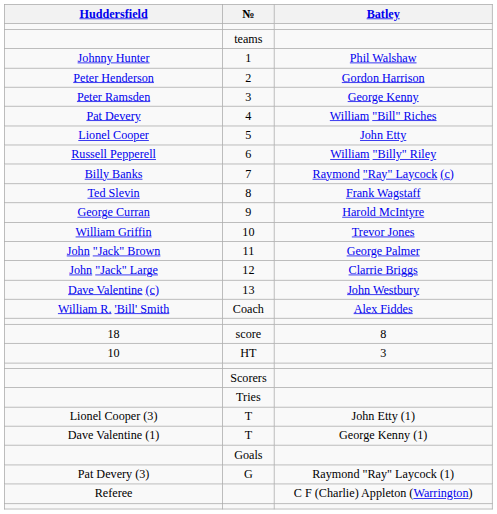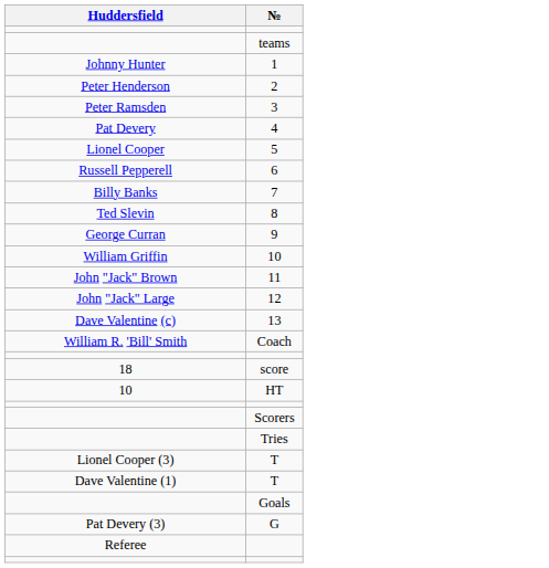 <table class="wikitable" style="text-align:center;">
 <tr>
 <th width=280 abbr=winner><a href='#'>Huddersfield</a></th>
 <th width=60 abbr="Number">№</th>
-<th width=280 abbr=runner-up><a href='#'>Batley</a></th>
 </tr>
 <tr>
-<td></td>
 <td></td>
 <td></td>
 </tr>
 <tr>
 <td></td>
 <td>teams</td>
-<td></td>
 </tr>
 <tr>
 <td><a href='#'>Johnny Hunter</a></td>
 <td>1</td>
-<td><a href='#'>Phil Walshaw</a></td>
 </tr>
 <tr>
 <td><a href='#'>Peter Henderson</a></td>
 <td>2</td>
-<td><a href='#'>Gordon Harrison</a></td>
 </tr>
 <tr>
 <td><a href='#'>Peter Ramsden</a></td>
 <td>3</td>
-<td><a href='#'>George Kenny</a></td>
 </tr>
 <tr>
 <td><a href='#'>Pat Devery</a></td>
 <td>4</td>
-<td><a href='#'>William</a> <a href='#'>"Bill" Riches</a></td>
 </tr>
 <tr>
 <td><a href='#'>Lionel Cooper</a></td>
 <td>5</td>
-<td><a href='#'>John Etty</a></td>
 </tr>
 <tr>
 <td><a href='#'>Russell Pepperell</a></td>
 <td>6</td>
-<td><a href='#'>William</a> <a href='#'>"Billy" Riley</a></td>
 </tr>
 <tr>
 <td><a href='#'>Billy Banks</a></td>
 <td>7</td>
-<td><a href='#'>Raymond</a> <a href='#'>"Ray" Laycock</a> <a href='#'>(c)</a></td>
 </tr>
 <tr>
 <td><a href='#'>Ted Slevin</a></td>
 <td>8</td>
-<td><a href='#'>Frank Wagstaff</a></td>
 </tr>
 <tr>
 <td><a href='#'>George Curran</a></td>
 <td>9</td>
-<td><a href='#'>Harold McIntyre</a></td>
 </tr>
 <tr>
 <td><a href='#'>William Griffin</a></td>
 <td>10</td>
-<td><a href='#'>Trevor Jones</a></td>
 </tr>
 <tr>
 <td><a href='#'>John</a> <a href='#'>"Jack" Brown</a></td>
 <td>11</td>
-<td><a href='#'>George Palmer</a></td>
 </tr>
 <tr>
 <td><a href='#'>John</a> <a href='#'>"Jack" Large</a></td>
 <td>12</td>
-<td><a href='#'>Clarrie Briggs</a></td>
 </tr>
 <tr>
 <td><a href='#'>Dave Valentine</a> <a href='#'>(c)</a></td>
 <td>13</td>
-<td><a href='#'>John Westbury</a></td>
 </tr>
 <tr>
 <td><a href='#'>William R.</a> <a href='#'>'Bill' Smith</a></td>
 <td>Coach</td>
-<td><a href='#'>Alex Fiddes</a></td>
 </tr>
 <tr>
-<td></td>
 <td></td>
 <td></td>
 </tr>
 <tr>
 <td>18</td>
 <td>score</td>
-<td>8</td>
 </tr>
 <tr>
 <td>10</td>
 <td>HT</td>
-<td>3</td>
 </tr>
 <tr>
-<td></td>
 <td></td>
 <td></td>
 </tr>
 <tr>
 <td></td>
 <td>Scorers</td>
+</tr>
+<tr>
+<td></td>
+<td>Tries</td>
+</tr>
+<tr>
+<td>Lionel Cooper (3)</td>
+<td>T</td>
+</tr>
+<tr>
+<td>Dave Valentine (1)</td>
+<td>T</td>
+</tr>
+<tr>
+<td></td>
+<td>Goals</td>
+</tr>
+<tr>
+<td>Pat Devery (3)</td>
+<td>G</td>
+</tr>
+<tr>
+<td>Referee</td>
 <td></td>
 </tr>
 <tr>
 <td></td>
-<td>Tries</td>
-<td></td>
-</tr>
-<tr>
-<td>Lionel Cooper (3)</td>
-<td>T</td>
-<td>John Etty (1)</td>
-</tr>
-<tr>
-<td>Dave Valentine (1)</td>
-<td>T</td>
-<td>George Kenny (1)</td>
-</tr>
-<tr>
-<td></td>
-<td>Goals</td>
-<td></td>
-</tr>
-<tr>
-<td>Pat Devery (3)</td>
-<td>G</td>
-<td>Raymond "Ray" Laycock (1)</td>
-</tr>
-<tr>
-<td>Referee</td>
-<td></td>
-<td>C F (Charlie) Appleton (<a href='#'>Warrington</a>)</td>
-</tr>
-<tr>
-<td></td>
-<td></td>
 <td></td>
 </tr>
 </table>
